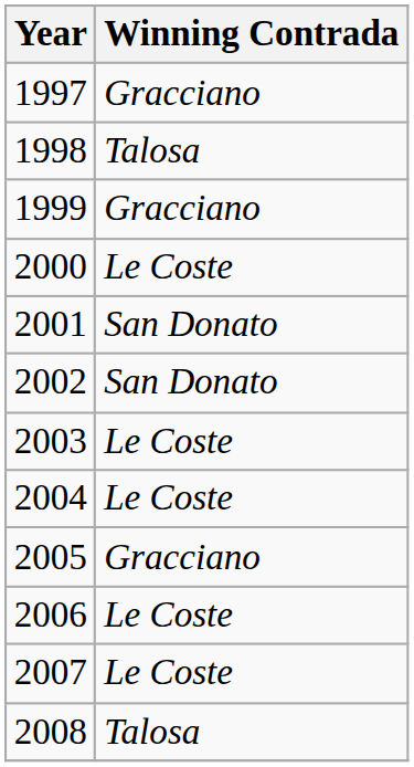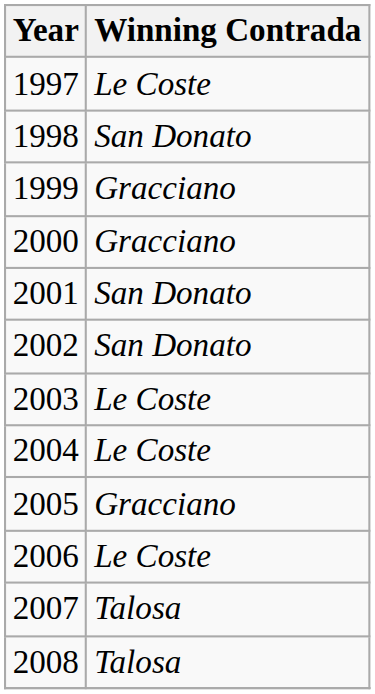 <table class="wikitable">
 <tr>
 <th>Year</th>
 <th>Winning Contrada</th>
 </tr>
 <tr>
 <td>1997</td>
-<td><em>Gracciano</em></td>
+<td><em>Le Coste</em></td>
 </tr>
 <tr>
 <td>1998</td>
-<td><em>Talosa</em></td>
+<td><em>San Donato</em></td>
 </tr>
 <tr>
 <td>1999</td>
 <td><em>Gracciano</em></td>
 </tr>
 <tr>
 <td>2000</td>
-<td><em>Le Coste</em></td>
+<td><em>Gracciano</em></td>
 </tr>
 <tr>
 <td>2001</td>
 <td><em>San Donato</em></td>
 </tr>
 <tr>
 <td>2002</td>
 <td><em>San Donato</em></td>
 </tr>
 <tr>
 <td>2003</td>
 <td><em>Le Coste</em></td>
 </tr>
 <tr>
 <td>2004</td>
 <td><em>Le Coste</em></td>
 </tr>
 <tr>
 <td>2005</td>
 <td><em>Gracciano</em></td>
 </tr>
 <tr>
 <td>2006</td>
 <td><em>Le Coste</em></td>
 </tr>
 <tr>
 <td>2007</td>
-<td><em>Le Coste</em></td>
+<td><em>Talosa</em></td>
 </tr>
 <tr>
 <td>2008</td>
 <td><em>Talosa</em></td>
 </tr>
 <tr>
 </tr>
 </table>
